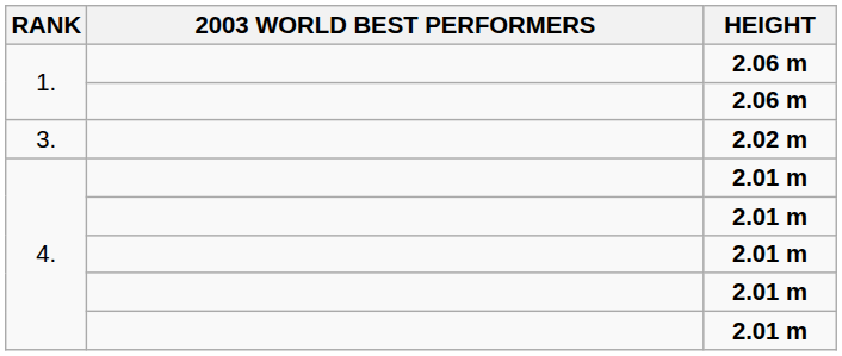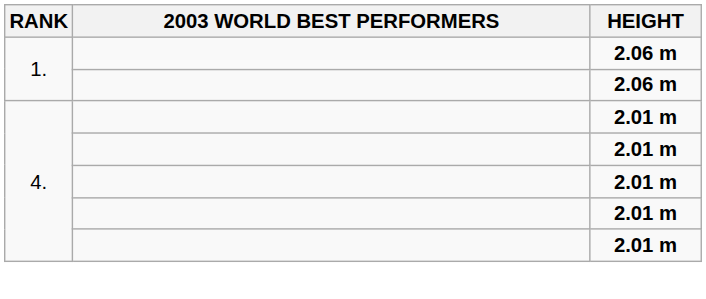 <table class="wikitable" style="border-collapse: collapse; font-size: 90%;">
 <tr>
 <th>RANK</th>
 <th align="center" style="width: 25em">2003 WORLD BEST PERFORMERS</th>
 <th align="center" style="width: 5em">HEIGHT</th>
 </tr>
 <tr>
 <td rowspan=2 align="center">1.</td>
 <td></td>
 <td align="center"><strong>2.06 m</strong></td>
 </tr>
 <tr>
 <td></td>
 <td align="center"><strong>2.06 m</strong></td>
-</tr>
-<tr>
-<td align="center">3.</td>
-<td></td>
-<td align="center"><strong>2.02 m</strong></td>
 </tr>
 <tr>
 <td rowspan=5 align="center">4.</td>
 <td></td>
 <td align="center"><strong>2.01 m</strong></td>
 </tr>
 <tr>
 <td></td>
 <td align="center"><strong>2.01 m</strong></td>
 </tr>
 <tr>
 <td></td>
 <td align="center"><strong>2.01 m</strong></td>
 </tr>
 <tr>
 <td></td>
 <td align="center"><strong>2.01 m</strong></td>
 </tr>
 <tr>
 <td></td>
 <td align="center"><strong>2.01 m</strong></td>
 </tr>
 </table>
